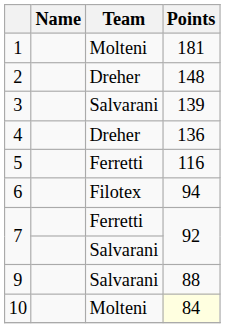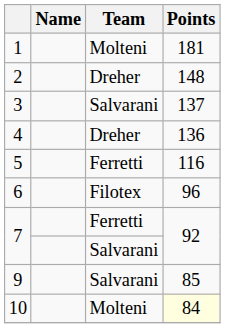 <table class="wikitable">
 <tr>
 <th></th>
 <th>Name</th>
 <th>Team</th>
 <th>Points</th>
 </tr>
 <tr>
 <td style="text-align:center">1</td>
 <td> </td>
 <td>Molteni</td>
 <td style="text-align:center">181</td>
 </tr>
 <tr>
 <td style="text-align:center">2</td>
 <td></td>
 <td>Dreher</td>
 <td style="text-align:center">148</td>
 </tr>
 <tr>
 <td style="text-align:center">3</td>
 <td></td>
 <td>Salvarani</td>
-<td style="text-align:center">139</td>
+<td style="text-align:center">137</td>
 </tr>
 <tr>
 <td style="text-align:center">4</td>
 <td></td>
 <td>Dreher</td>
 <td style="text-align:center">136</td>
 </tr>
 <tr>
 <td style="text-align:center">5</td>
 <td></td>
 <td>Ferretti</td>
 <td style="text-align:center">116</td>
 </tr>
 <tr>
 <td style="text-align:center">6</td>
 <td></td>
 <td>Filotex</td>
-<td style="text-align:center">94</td>
+<td style="text-align:center">96</td>
 </tr>
 <tr>
 <td style="text-align:center" rowspan="2">7</td>
 <td> </td>
 <td>Ferretti</td>
 <td style="text-align:center" rowspan="2">92</td>
 </tr>
 <tr>
 <td></td>
 <td>Salvarani</td>
 </tr>
 <tr>
 <td style="text-align:center">9</td>
 <td></td>
 <td>Salvarani</td>
-<td style="text-align:center">88</td>
+<td style="text-align:center">85</td>
 </tr>
 <tr>
 <td style="text-align:center">10</td>
 <td></td>
 <td>Molteni</td>
 <td style="background: lightyellow; text-align:center">84</td>
 </tr>
 <tr>
 </tr>
 </table>
